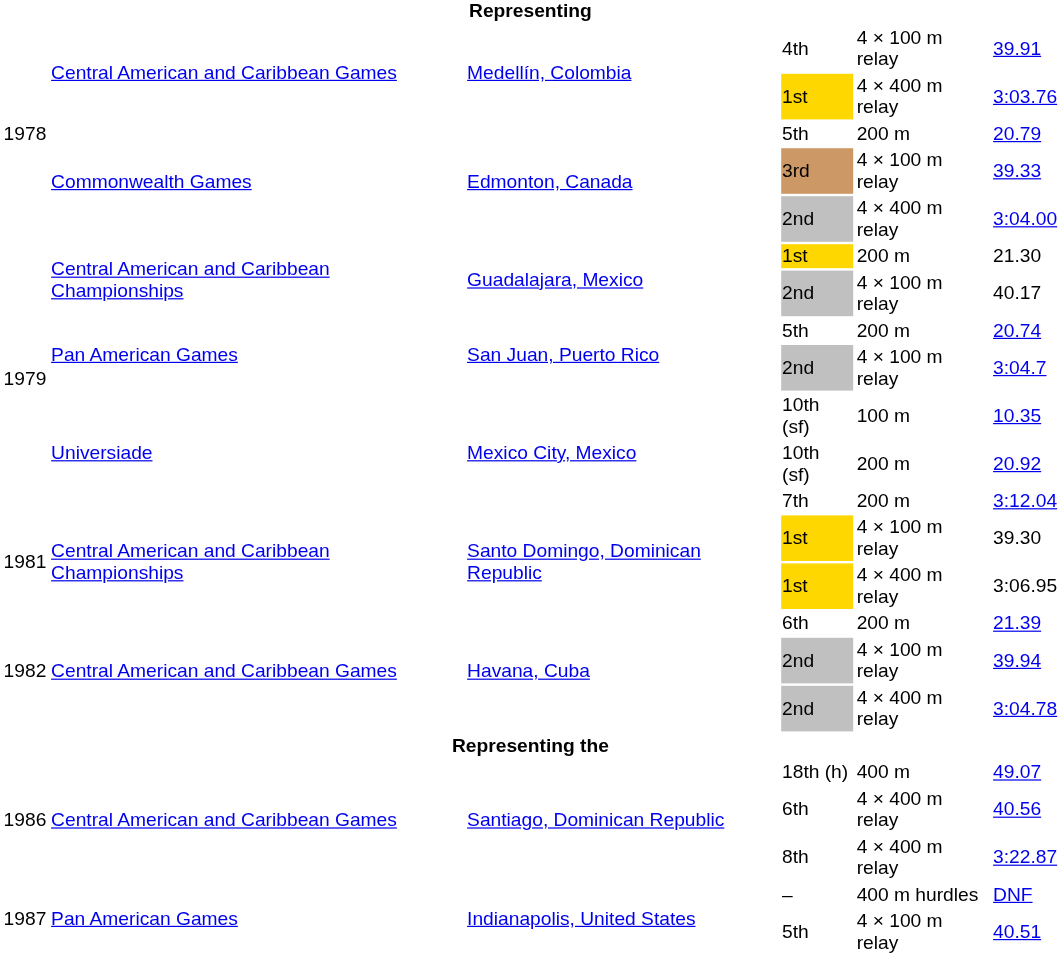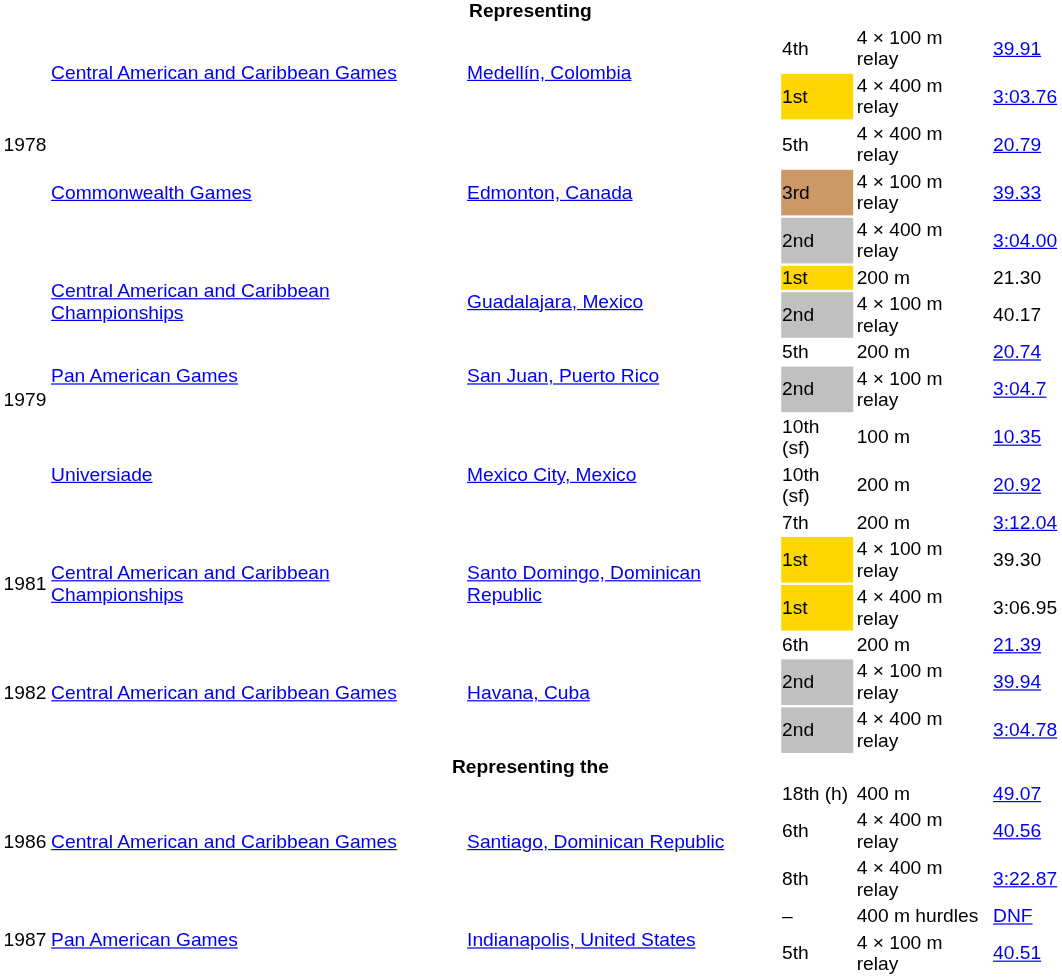 <table>
 <tr>
 <th colspan="6">Representing </th>
 </tr>
 <tr>
 <td rowspan=5>1978</td>
 <td rowspan=2><a href='#'>Central American and Caribbean Games</a></td>
 <td rowspan=2><a href='#'>Medellín, Colombia</a></td>
 <td>4th</td>
 <td>4 × 100 m relay</td>
 <td><a href='#'>39.91</a></td>
 </tr>
 <tr>
 <td bgcolor=gold>1st</td>
 <td>4 × 400 m relay</td>
 <td><a href='#'>3:03.76</a></td>
 </tr>
 <tr>
 <td rowspan=3><a href='#'>Commonwealth Games</a></td>
 <td rowspan=3><a href='#'>Edmonton, Canada</a></td>
 <td>5th</td>
-<td>200 m</td>
+<td>4 × 400 m relay</td>
 <td><a href='#'>20.79</a></td>
 </tr>
 <tr>
 <td bgcolor=cc9966>3rd</td>
 <td>4 × 100 m relay</td>
 <td><a href='#'>39.33</a></td>
 </tr>
 <tr>
 <td bgcolor=silver>2nd</td>
 <td>4 × 400 m relay</td>
 <td><a href='#'>3:04.00</a></td>
 </tr>
 <tr>
 <td rowspan=7>1979</td>
 <td rowspan=2><a href='#'>Central American and Caribbean Championships</a></td>
 <td rowspan=2><a href='#'>Guadalajara, Mexico</a></td>
 <td bgcolor=gold>1st</td>
 <td>200 m</td>
 <td>21.30</td>
 </tr>
 <tr>
 <td bgcolor=silver>2nd</td>
 <td>4 × 100 m relay</td>
 <td>40.17</td>
 </tr>
 <tr>
 <td rowspan=2><a href='#'>Pan American Games</a></td>
 <td rowspan=2><a href='#'>San Juan, Puerto Rico</a></td>
 <td>5th</td>
 <td>200 m</td>
 <td><a href='#'>20.74</a></td>
 </tr>
 <tr>
 <td bgcolor=silver>2nd</td>
 <td>4 × 100 m relay</td>
 <td><a href='#'>3:04.7</a></td>
 </tr>
 <tr>
 <td rowspan=3><a href='#'>Universiade</a></td>
 <td rowspan=3><a href='#'>Mexico City, Mexico</a></td>
 <td>10th (sf)</td>
 <td>100 m</td>
 <td><a href='#'>10.35</a></td>
 </tr>
 <tr>
 <td>10th (sf)</td>
 <td>200 m</td>
 <td><a href='#'>20.92</a></td>
 </tr>
 <tr>
 <td>7th</td>
 <td>200 m</td>
 <td><a href='#'>3:12.04</a></td>
 </tr>
 <tr>
 <td rowspan=2>1981</td>
 <td rowspan=2><a href='#'>Central American and Caribbean Championships</a></td>
 <td rowspan=2><a href='#'>Santo Domingo, Dominican Republic</a></td>
 <td bgcolor=gold>1st</td>
 <td>4 × 100 m relay</td>
 <td>39.30</td>
 </tr>
 <tr>
 <td bgcolor=gold>1st</td>
 <td>4 × 400 m relay</td>
 <td>3:06.95</td>
 </tr>
 <tr>
 <td rowspan=3>1982</td>
 <td rowspan=3><a href='#'>Central American and Caribbean Games</a></td>
 <td rowspan=3><a href='#'>Havana, Cuba</a></td>
 <td>6th</td>
 <td>200 m</td>
 <td><a href='#'>21.39</a></td>
 </tr>
 <tr>
 <td bgcolor=silver>2nd</td>
 <td>4 × 100 m relay</td>
 <td><a href='#'>39.94</a></td>
 </tr>
 <tr>
 <td bgcolor=silver>2nd</td>
 <td>4 × 400 m relay</td>
 <td><a href='#'>3:04.78</a></td>
 </tr>
 <tr>
 <th colspan="6">Representing the </th>
 </tr>
 <tr>
 <td rowspan=3>1986</td>
 <td rowspan=3><a href='#'>Central American and Caribbean Games</a></td>
 <td rowspan=3><a href='#'>Santiago, Dominican Republic</a></td>
 <td>18th (h)</td>
 <td>400 m</td>
 <td><a href='#'>49.07</a></td>
 </tr>
 <tr>
 <td>6th</td>
 <td>4 × 400 m relay</td>
 <td><a href='#'>40.56</a></td>
 </tr>
 <tr>
 <td>8th</td>
 <td>4 × 400 m relay</td>
 <td><a href='#'>3:22.87</a></td>
 </tr>
 <tr>
 <td rowspan=2>1987</td>
 <td rowspan=2><a href='#'>Pan American Games</a></td>
 <td rowspan=2><a href='#'>Indianapolis, United States</a></td>
 <td>–</td>
 <td>400 m hurdles</td>
 <td><a href='#'>DNF</a></td>
 </tr>
 <tr>
 <td>5th</td>
 <td>4 × 100 m relay</td>
 <td><a href='#'>40.51</a></td>
 </tr>
 </table>
